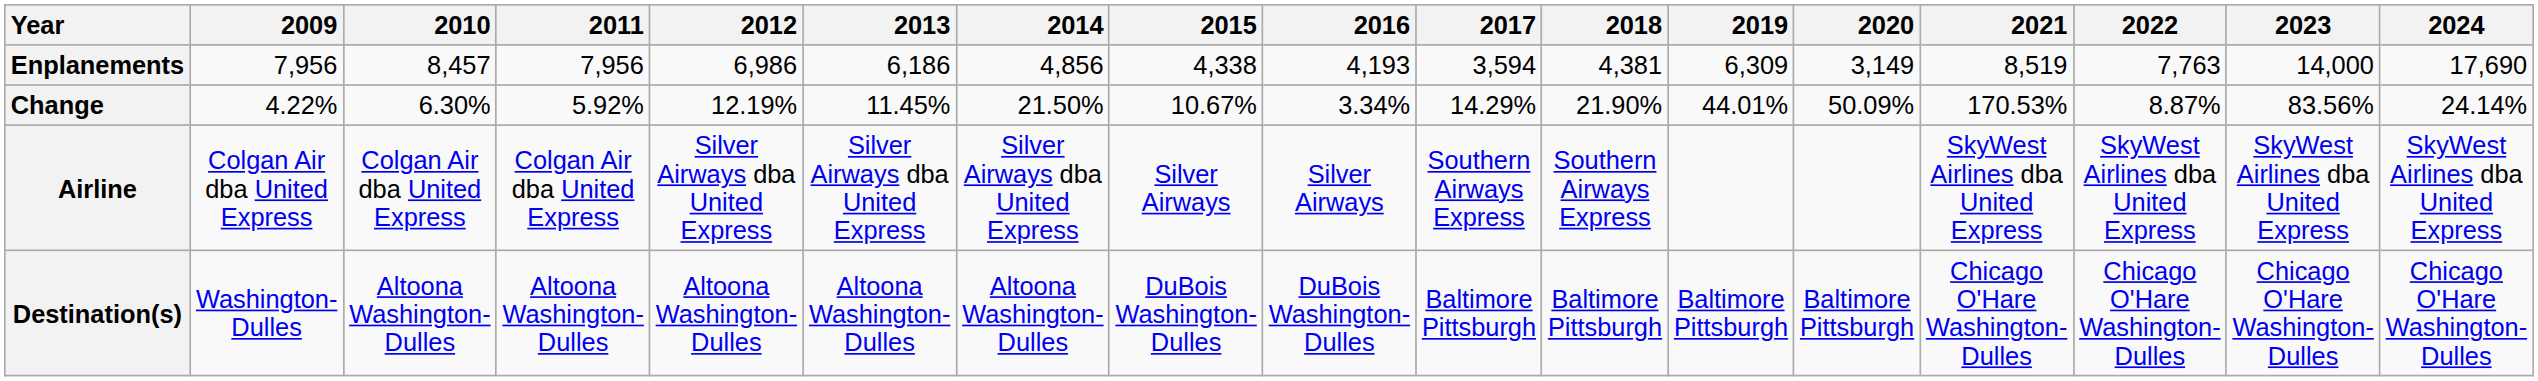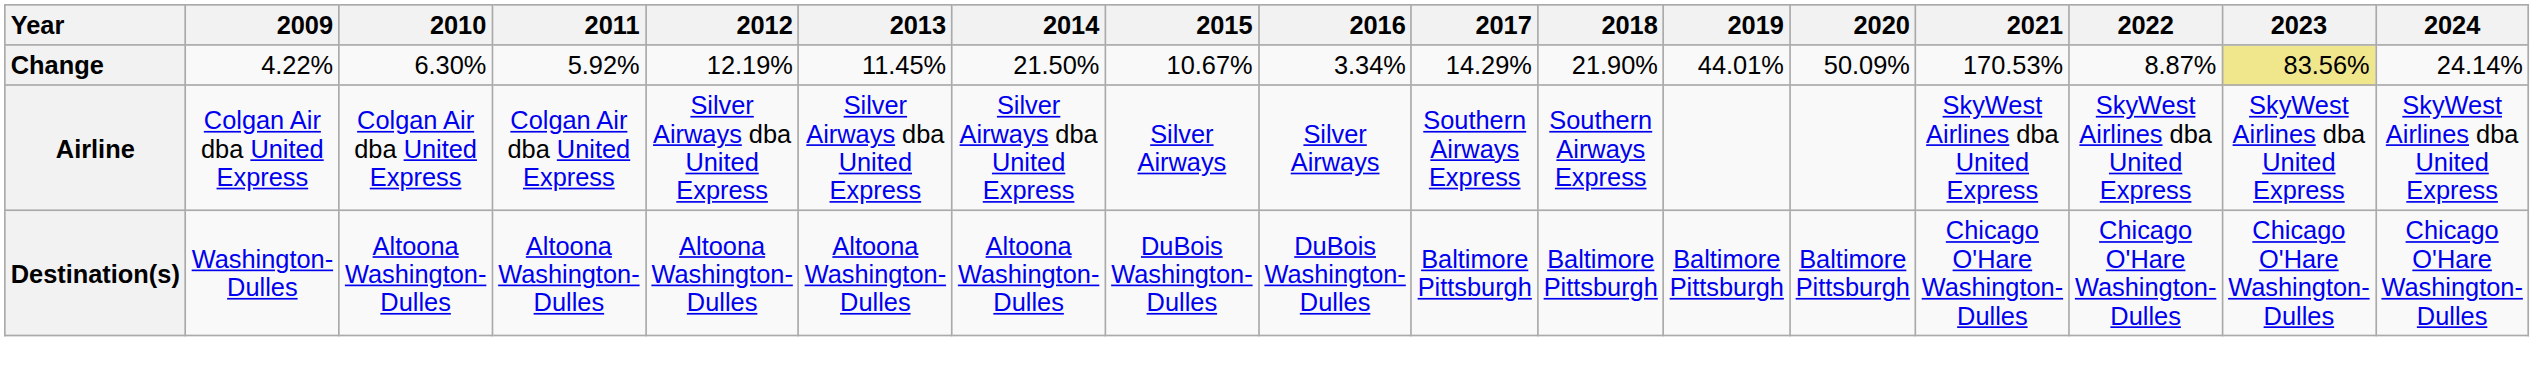 <table class="wikitable" style="font-size:95%;">
 <tr>
 <th style="text-align:left;">Year</th>
 <th style="text-align:right;">2009 </th>
 <th style="text-align:right;">2010 </th>
 <th style="text-align:right;">2011 </th>
 <th style="text-align:right;">2012 </th>
 <th style="text-align:right;">2013</th>
 <th style="text-align:right;">2014</th>
 <th style="text-align:right;">2015</th>
 <th style="text-align:right;">2016</th>
 <th style="text-align:right;">2017</th>
 <th style="text-align:right;">2018</th>
 <th style="text-align:right;">2019</th>
 <th style="text-align:right;">2020</th>
 <th style="text-align:right;">2021</th>
 <th>2022</th>
 <th>2023</th>
 <th>2024</th>
 </tr>
 <tr>
-<th style="text-align:left;">Enplanements</th>
-<td style="text-align:right;">7,956</td>
-<td style="text-align:right;">8,457</td>
-<td style="text-align:right;">7,956</td>
-<td style="text-align:right;">6,986</td>
-<td style="text-align:right;">6,186</td>
-<td style="text-align:right;">4,856</td>
-<td style="text-align:right;">4,338</td>
-<td style="text-align:right;">4,193</td>
-<td style="text-align:right;">3,594</td>
-<td style="text-align:right;">4,381</td>
-<td style="text-align:right;">6,309</td>
-<td style="text-align:right;">3,149</td>
-<td style="text-align:right;">8,519</td>
-<td style="text-align:right;">7,763</td>
-<td style="text-align:right;">14,000</td>
-<td style="text-align:right;">17,690</td>
-</tr>
-<tr>
 <th style="text-align:left;">Change</th>
 <td style="text-align:right;">4.22%</td>
 <td style="text-align:right;">6.30%</td>
 <td style="text-align:right;">5.92%</td>
 <td style="text-align:right;">12.19%</td>
 <td style="text-align:right;">11.45%</td>
 <td style="text-align:right;">21.50%</td>
 <td style="text-align:right;">10.67%</td>
 <td style="text-align:right;">3.34%</td>
 <td style="text-align:right;">14.29%</td>
 <td style="text-align:right;">21.90%</td>
 <td style="text-align:right;">44.01%</td>
 <td style="text-align:right;">50.09%</td>
 <td style="text-align:right;">170.53%</td>
 <td style="text-align:right;">8.87%</td>
-<td style="text-align:right;">83.56%</td>
+<td style="background: khaki; text-align:right;">83.56%</td>
 <td style="text-align:right;">24.14%</td>
 </tr>
 <tr>
 <th>Airline</th>
 <td style="text-align:center;"><a href='#'>Colgan Air</a> dba <a href='#'>United Express</a></td>
 <td style="text-align:center;"><a href='#'>Colgan Air</a> dba <a href='#'>United Express</a></td>
 <td style="text-align:center;"><a href='#'>Colgan Air</a> dba <a href='#'>United Express</a></td>
 <td style="text-align:center;"><a href='#'>Silver Airways</a> dba <a href='#'>United Express</a></td>
 <td style="text-align:center;"><a href='#'>Silver Airways</a> dba <a href='#'>United Express</a></td>
 <td style="text-align:center;"><a href='#'>Silver Airways</a> dba <a href='#'>United Express</a></td>
 <td style="text-align:center;"><a href='#'>Silver Airways</a></td>
 <td style="text-align:center;"><a href='#'>Silver Airways</a></td>
 <td style="text-align:center;"><a href='#'>Southern Airways Express</a></td>
 <td style="text-align:center;"><a href='#'>Southern Airways Express</a></td>
 <td style="text-align:center;"></td>
 <td style="text-align:center;"></td>
 <td style="text-align:center;"><a href='#'>SkyWest Airlines</a> dba <a href='#'>United Express</a></td>
 <td style="text-align:center;"><a href='#'>SkyWest Airlines</a> dba <a href='#'>United Express</a></td>
 <td style="text-align:center;"><a href='#'>SkyWest Airlines</a> dba <a href='#'>United Express</a></td>
 <td style="text-align:center;"><a href='#'>SkyWest Airlines</a> dba <a href='#'>United Express</a></td>
 </tr>
 <tr>
 <th>Destination(s)</th>
 <td style="text-align:center;"><a href='#'>Washington-Dulles</a></td>
 <td style="text-align:center;"><a href='#'>Altoona</a><br><a href='#'>Washington-Dulles</a></td>
 <td style="text-align:center;"><a href='#'>Altoona</a><br><a href='#'>Washington-Dulles</a></td>
 <td style="text-align:center;"><a href='#'>Altoona</a><br><a href='#'>Washington-Dulles</a></td>
 <td style="text-align:center;"><a href='#'>Altoona</a><br><a href='#'>Washington-Dulles</a></td>
 <td style="text-align:center;"><a href='#'>Altoona</a><br><a href='#'>Washington-Dulles</a></td>
 <td style="text-align:center;"><a href='#'>DuBois</a><br><a href='#'>Washington-Dulles</a></td>
 <td style="text-align:center;"><a href='#'>DuBois</a><br><a href='#'>Washington-Dulles</a></td>
 <td style="text-align:center;"><a href='#'>Baltimore</a><br><a href='#'>Pittsburgh</a></td>
 <td style="text-align:center;"><a href='#'>Baltimore</a><br><a href='#'>Pittsburgh</a></td>
 <td style="text-align:center;"><a href='#'>Baltimore</a><br><a href='#'>Pittsburgh</a></td>
 <td style="text-align:center;"><a href='#'>Baltimore</a><br><a href='#'>Pittsburgh</a></td>
 <td style="text-align:center;"><a href='#'>Chicago O'Hare</a><br><a href='#'>Washington-Dulles</a></td>
 <td style="text-align:center;"><a href='#'>Chicago O'Hare</a><br><a href='#'>Washington-Dulles</a></td>
 <td style="text-align:center;"><a href='#'>Chicago O'Hare</a><br><a href='#'>Washington-Dulles</a></td>
 <td style="text-align:center;"><a href='#'>Chicago O'Hare</a><br><a href='#'>Washington-Dulles</a></td>
 </tr>
 </table>
